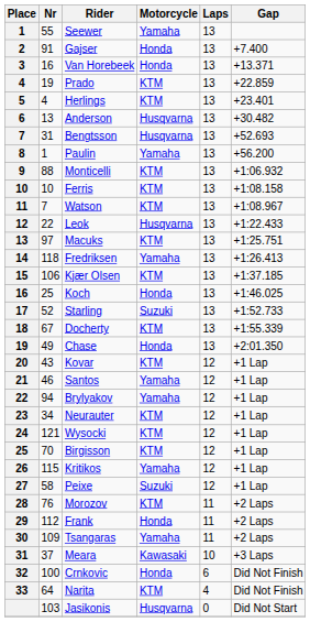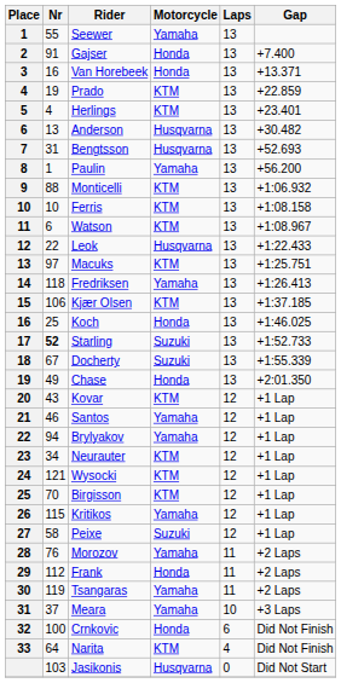 <table class="wikitable" style="font-size: 95%">
 <tr>
 <th>Place</th>
 <th>Nr</th>
 <th>Rider</th>
 <th>Motorcycle</th>
 <th>Laps</th>
 <th>Gap</th>
 </tr>
 <tr>
 <th>1</th>
 <td>55</td>
 <td> <a href='#'>Seewer</a></td>
 <td><a href='#'>Yamaha</a></td>
 <td>13</td>
 <td></td>
 </tr>
 <tr>
 <th>2</th>
 <td>91</td>
 <td> <a href='#'>Gajser</a></td>
 <td><a href='#'>Honda</a></td>
 <td>13</td>
 <td>+7.400</td>
 </tr>
 <tr>
 <th>3</th>
 <td>16</td>
 <td> <a href='#'>Van Horebeek</a></td>
 <td><a href='#'>Honda</a></td>
 <td>13</td>
 <td>+13.371</td>
 </tr>
 <tr>
 <th>4</th>
 <td>19</td>
 <td> <a href='#'>Prado</a></td>
 <td><a href='#'>KTM</a></td>
 <td>13</td>
 <td>+22.859</td>
 </tr>
 <tr>
 <th>5</th>
 <td>4</td>
 <td> <a href='#'>Herlings</a></td>
 <td><a href='#'>KTM</a></td>
 <td>13</td>
 <td>+23.401</td>
 </tr>
 <tr>
 <th>6</th>
 <td>13</td>
 <td> <a href='#'>Anderson</a></td>
 <td><a href='#'>Husqvarna</a></td>
 <td>13</td>
 <td>+30.482</td>
 </tr>
 <tr>
 <th>7</th>
 <td>31</td>
 <td> <a href='#'>Bengtsson</a></td>
 <td><a href='#'>Husqvarna</a></td>
 <td>13</td>
 <td>+52.693</td>
 </tr>
 <tr>
 <th>8</th>
 <td>1</td>
 <td> <a href='#'>Paulin</a></td>
 <td><a href='#'>Yamaha</a></td>
 <td>13</td>
 <td>+56.200</td>
 </tr>
 <tr>
 <th>9</th>
 <td>88</td>
 <td> <a href='#'>Monticelli</a></td>
 <td><a href='#'>KTM</a></td>
 <td>13</td>
 <td>+1:06.932</td>
 </tr>
 <tr>
 <th>10</th>
 <td>10</td>
 <td> <a href='#'>Ferris</a></td>
 <td><a href='#'>KTM</a></td>
 <td>13</td>
 <td>+1:08.158</td>
 </tr>
 <tr>
 <th>11</th>
-<td>7</td>
+<td>6</td>
 <td> <a href='#'>Watson</a></td>
 <td><a href='#'>KTM</a></td>
 <td>13</td>
 <td>+1:08.967</td>
 </tr>
 <tr>
 <th>12</th>
 <td>22</td>
 <td> <a href='#'>Leok</a></td>
 <td><a href='#'>Husqvarna</a></td>
 <td>13</td>
 <td>+1:22.433</td>
 </tr>
 <tr>
 <th>13</th>
 <td>97</td>
 <td> <a href='#'>Macuks</a></td>
 <td><a href='#'>KTM</a></td>
 <td>13</td>
 <td>+1:25.751</td>
 </tr>
 <tr>
 <th>14</th>
 <td>118</td>
 <td> <a href='#'>Fredriksen</a></td>
 <td><a href='#'>Yamaha</a></td>
 <td>13</td>
 <td>+1:26.413</td>
 </tr>
 <tr>
 <th>15</th>
 <td>106</td>
 <td> <a href='#'>Kjær Olsen</a></td>
 <td><a href='#'>KTM</a></td>
 <td>13</td>
 <td>+1:37.185</td>
 </tr>
 <tr>
 <th>16</th>
 <td>25</td>
 <td> <a href='#'>Koch</a></td>
 <td><a href='#'>Honda</a></td>
 <td>13</td>
 <td>+1:46.025</td>
 </tr>
 <tr>
 <th>17</th>
-<td>52</td>
+<td><strong>52</strong></td>
 <td> <a href='#'>Starling</a></td>
 <td><a href='#'>Suzuki</a></td>
 <td>13</td>
 <td>+1:52.733</td>
 </tr>
 <tr>
 <th>18</th>
 <td>67</td>
 <td> <a href='#'>Docherty</a></td>
-<td><a href='#'>KTM</a></td>
+<td><a href='#'>Suzuki</a></td>
 <td>13</td>
 <td>+1:55.339</td>
 </tr>
 <tr>
 <th>19</th>
 <td>49</td>
 <td> <a href='#'>Chase</a></td>
 <td><a href='#'>Honda</a></td>
 <td>13</td>
 <td>+2:01.350</td>
 </tr>
 <tr>
 <th>20</th>
 <td>43</td>
 <td> <a href='#'>Kovar</a></td>
 <td><a href='#'>KTM</a></td>
 <td>12</td>
 <td>+1 Lap</td>
 </tr>
 <tr>
 <th>21</th>
 <td>46</td>
 <td> <a href='#'>Santos</a></td>
 <td><a href='#'>Yamaha</a></td>
 <td>12</td>
 <td>+1 Lap</td>
 </tr>
 <tr>
 <th>22</th>
 <td>94</td>
 <td> <a href='#'>Brylyakov</a></td>
 <td><a href='#'>Yamaha</a></td>
 <td>12</td>
 <td>+1 Lap</td>
 </tr>
 <tr>
 <th>23</th>
 <td>34</td>
 <td> <a href='#'>Neurauter</a></td>
 <td><a href='#'>KTM</a></td>
 <td>12</td>
 <td>+1 Lap</td>
 </tr>
 <tr>
 <th>24</th>
 <td>121</td>
 <td> <a href='#'>Wysocki</a></td>
 <td><a href='#'>KTM</a></td>
 <td>12</td>
 <td>+1 Lap</td>
 </tr>
 <tr>
 <th>25</th>
 <td>70</td>
 <td> <a href='#'>Birgisson</a></td>
 <td><a href='#'>KTM</a></td>
 <td>12</td>
 <td>+1 Lap</td>
 </tr>
 <tr>
 <th>26</th>
 <td>115</td>
 <td> <a href='#'>Kritikos</a></td>
 <td><a href='#'>Yamaha</a></td>
 <td>12</td>
 <td>+1 Lap</td>
 </tr>
 <tr>
 <th>27</th>
 <td>58</td>
 <td> <a href='#'>Peixe</a></td>
 <td><a href='#'>Suzuki</a></td>
 <td>12</td>
 <td>+1 Lap</td>
 </tr>
 <tr>
 <th>28</th>
 <td>76</td>
 <td> <a href='#'>Morozov</a></td>
-<td><a href='#'>KTM</a></td>
+<td><a href='#'>Yamaha</a></td>
 <td>11</td>
 <td>+2 Laps</td>
 </tr>
 <tr>
 <th>29</th>
 <td>112</td>
 <td> <a href='#'>Frank</a></td>
 <td><a href='#'>Honda</a></td>
 <td>11</td>
 <td>+2 Laps</td>
 </tr>
 <tr>
 <th>30</th>
-<td>109</td>
+<td>119</td>
 <td> <a href='#'>Tsangaras</a></td>
 <td><a href='#'>Yamaha</a></td>
 <td>11</td>
 <td>+2 Laps</td>
 </tr>
 <tr>
 <th>31</th>
 <td>37</td>
 <td> <a href='#'>Meara</a></td>
-<td><a href='#'>Kawasaki</a></td>
+<td><a href='#'>Yamaha</a></td>
 <td>10</td>
 <td>+3 Laps</td>
 </tr>
 <tr>
 <th>32</th>
 <td>100</td>
 <td> <a href='#'>Crnkovic</a></td>
 <td><a href='#'>Honda</a></td>
 <td>6</td>
 <td>Did Not Finish</td>
 </tr>
 <tr>
 <th>33</th>
 <td>64</td>
 <td> <a href='#'>Narita</a></td>
 <td><a href='#'>KTM</a></td>
 <td>4</td>
 <td>Did Not Finish</td>
 </tr>
 <tr>
 <th></th>
 <td>103</td>
 <td> <a href='#'>Jasikonis</a></td>
 <td><a href='#'>Husqvarna</a></td>
 <td>0</td>
 <td>Did Not Start</td>
 </tr>
 <tr>
 </tr>
 </table>
